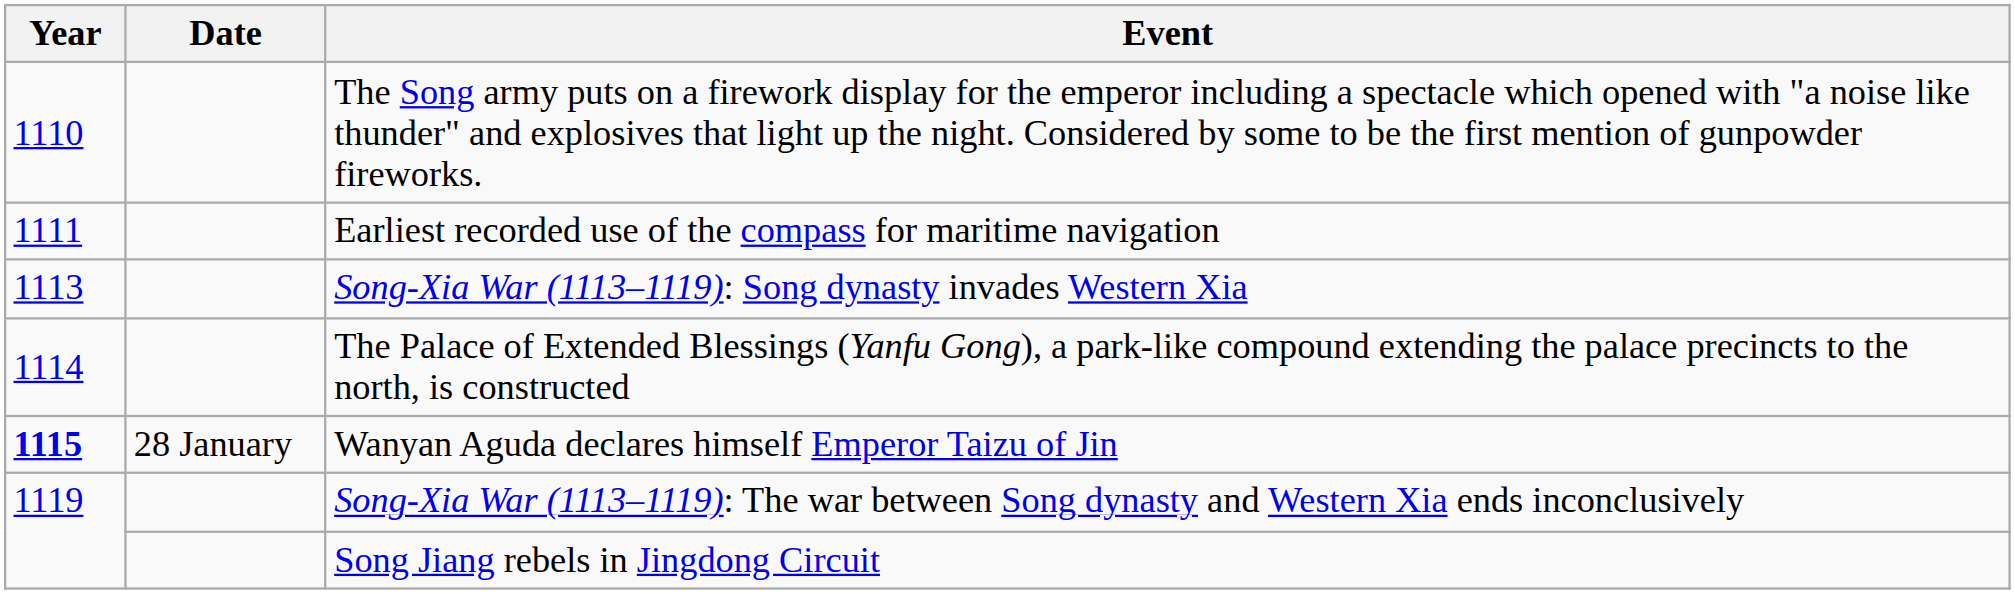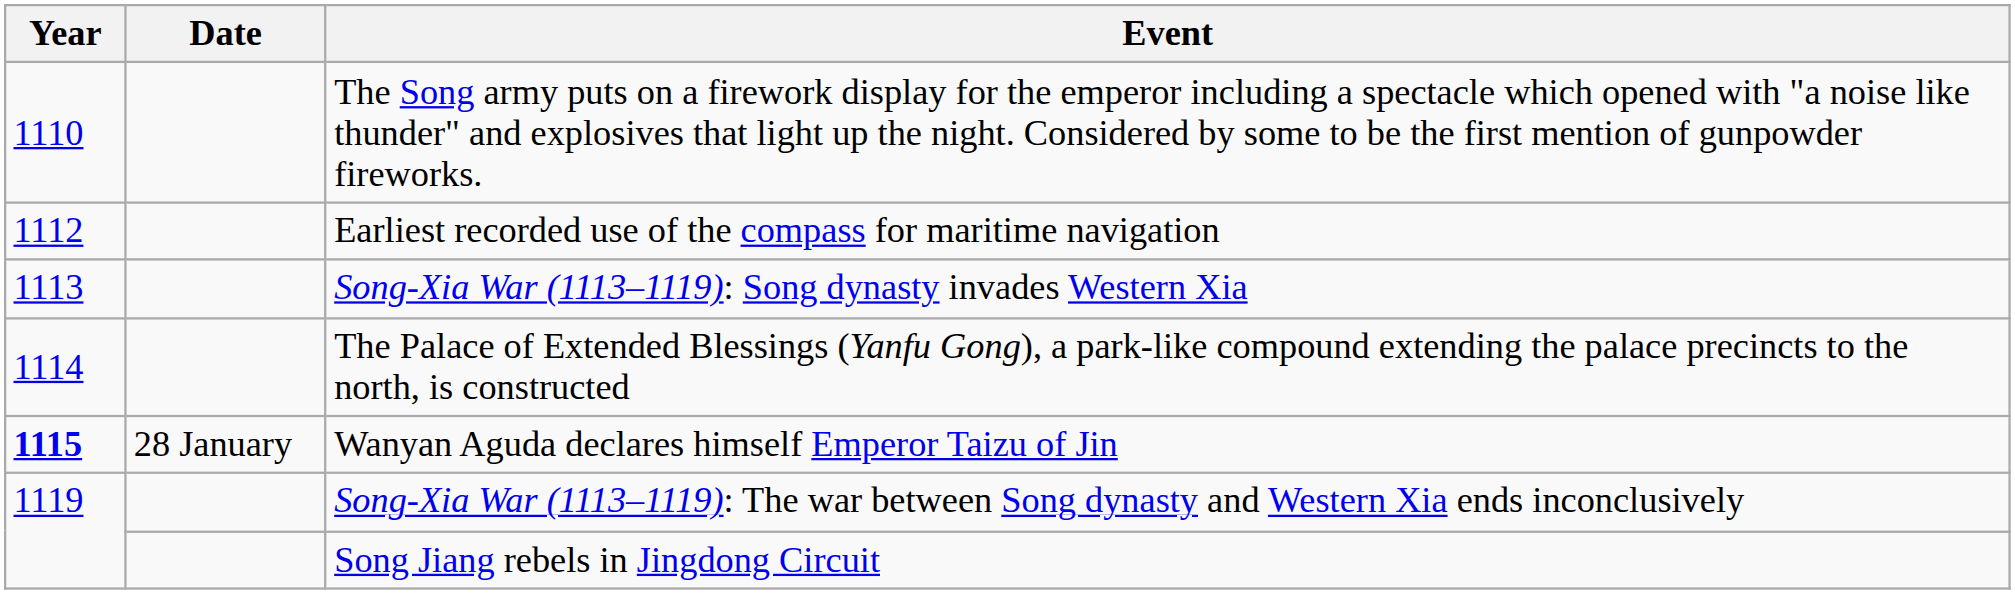 <table class="wikitable" width="100%">
 <tr>
 <th style="width:6%">Year</th>
 <th style="width:10%">Date</th>
 <th>Event</th>
 </tr>
 <tr>
 <td><a href='#'>1110</a></td>
 <td></td>
 <td>The <a href='#'>Song</a> army puts on a firework display for the emperor including a spectacle which opened with "a noise like thunder" and explosives that light up the night. Considered by some to be the first mention of gunpowder fireworks.</td>
 </tr>
 <tr>
-<td><a href='#'>1111</a></td>
+<td><a href='#'>1112</a></td>
 <td></td>
 <td>Earliest recorded use of the <a href='#'>compass</a> for maritime navigation</td>
 </tr>
 <tr>
 <td><a href='#'>1113</a></td>
 <td></td>
 <td><em><a href='#'>Song-Xia War (1113–1119)</a></em>: <a href='#'>Song dynasty</a> invades <a href='#'>Western Xia</a></td>
 </tr>
 <tr>
 <td><a href='#'>1114</a></td>
 <td></td>
 <td>The Palace of Extended Blessings (<em>Yanfu Gong</em>), a park-like compound extending the palace precincts to the north, is constructed</td>
 </tr>
 <tr>
 <td><strong><a href='#'>1115</a></strong></td>
 <td>28 January</td>
 <td>Wanyan Aguda declares himself <a href='#'>Emperor Taizu of Jin</a></td>
 </tr>
 <tr>
 <td rowspan="2" valign="top"><a href='#'>1119</a></td>
 <td></td>
 <td><em><a href='#'>Song-Xia War (1113–1119)</a></em>: The war between <a href='#'>Song dynasty</a> and <a href='#'>Western Xia</a> ends inconclusively</td>
 </tr>
 <tr>
 <td></td>
 <td><a href='#'>Song Jiang</a> rebels in <a href='#'>Jingdong Circuit</a></td>
 </tr>
 </table>
